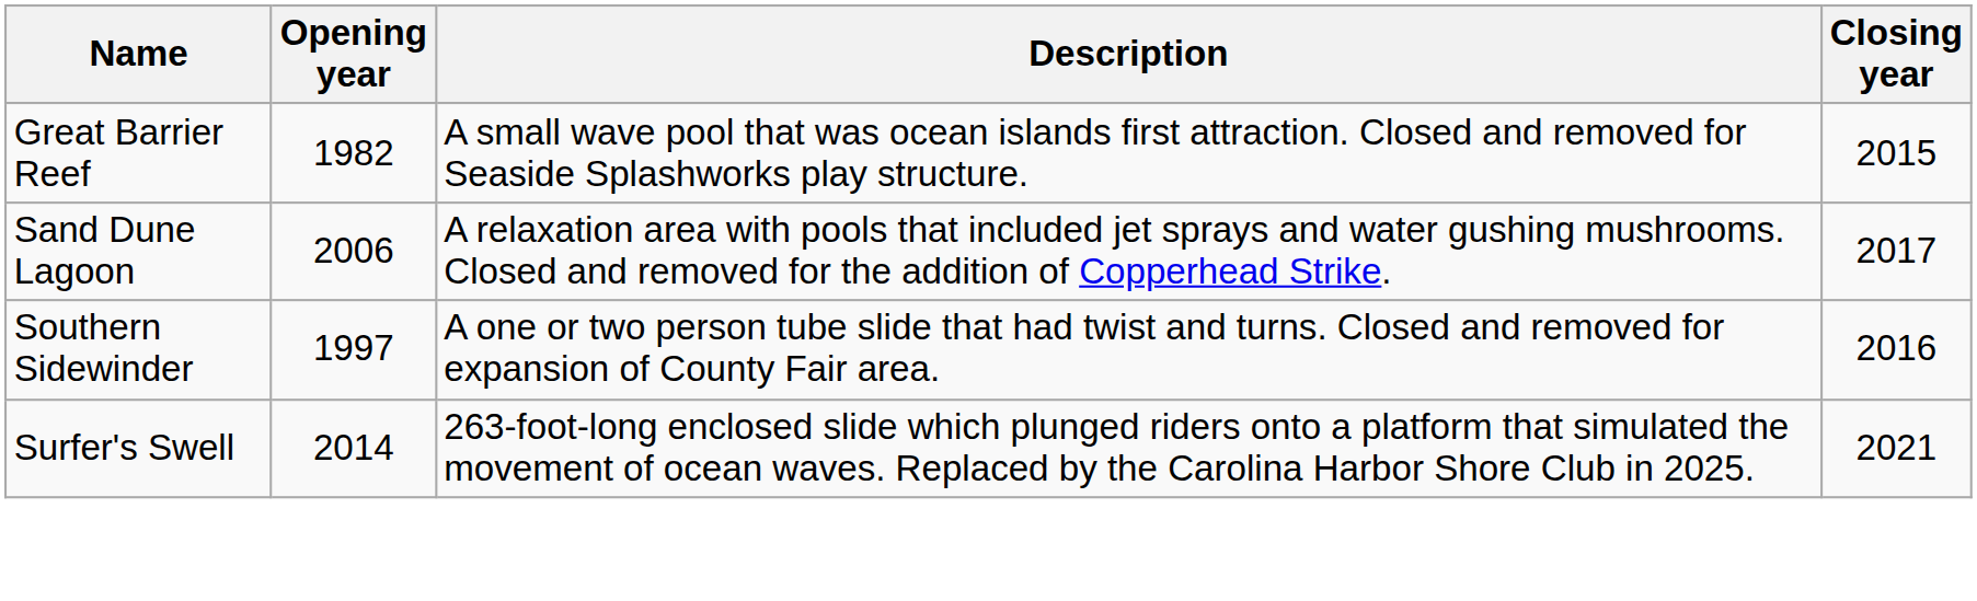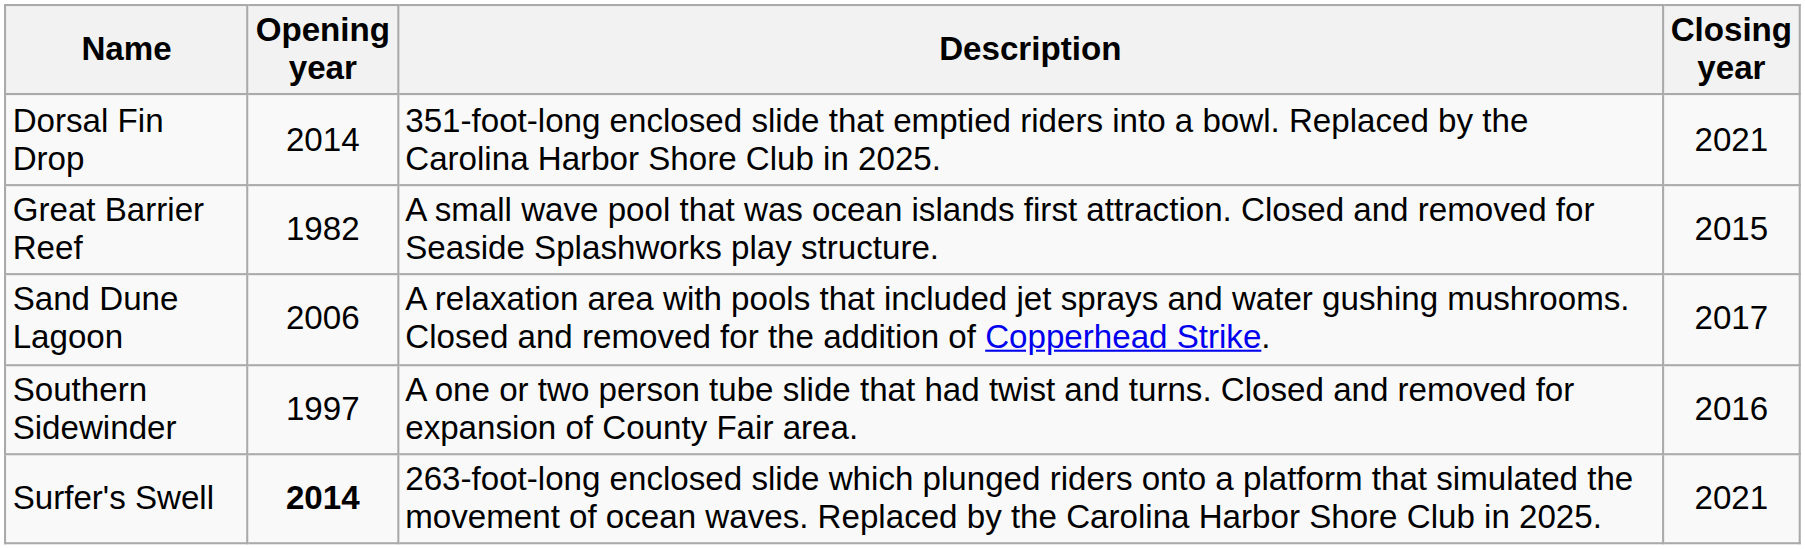 <table class="wikitable sortable">
 <tr>
 <th scope="col" style="width:110px;">Name</th>
 <th scope="col" style="width:40px;">Opening year</th>
 <th>Description</th>
 <th scope="col" style="width:40px;">Closing year</th>
+</tr>
+<tr>
+<td>Dorsal Fin Drop</td>
+<td style="text-align:center;">2014</td>
+<td>351-foot-long enclosed slide that emptied riders into a bowl. Replaced by the Carolina Harbor Shore Club in 2025.</td>
+<td align="center">2021</td>
 </tr>
 <tr>
 <td>Great Barrier Reef</td>
 <td align="center">1982</td>
 <td>A small wave pool that was ocean islands first attraction. Closed and removed for Seaside Splashworks play structure.</td>
 <td align="center">2015</td>
 </tr>
 <tr>
 <td>Sand Dune Lagoon</td>
 <td align="center">2006</td>
 <td>A relaxation area with pools that included jet sprays and water gushing mushrooms. Closed and removed for the addition of <a href='#'>Copperhead Strike</a>.</td>
 <td align="center">2017</td>
 </tr>
 <tr>
 <td>Southern Sidewinder</td>
 <td align="center">1997</td>
 <td>A one or two person tube slide that had twist and turns. Closed and removed for expansion of County Fair area.</td>
 <td align="center">2016</td>
 </tr>
 <tr>
 <td>Surfer's Swell</td>
-<td style="text-align:center;">2014</td>
+<td style="text-align:center;"><strong>2014</strong></td>
 <td>263-foot-long enclosed slide which plunged riders onto a platform that simulated the movement of ocean waves. Replaced by the Carolina Harbor Shore Club in 2025.</td>
 <td align="center">2021</td>
 </tr>
 </table>
